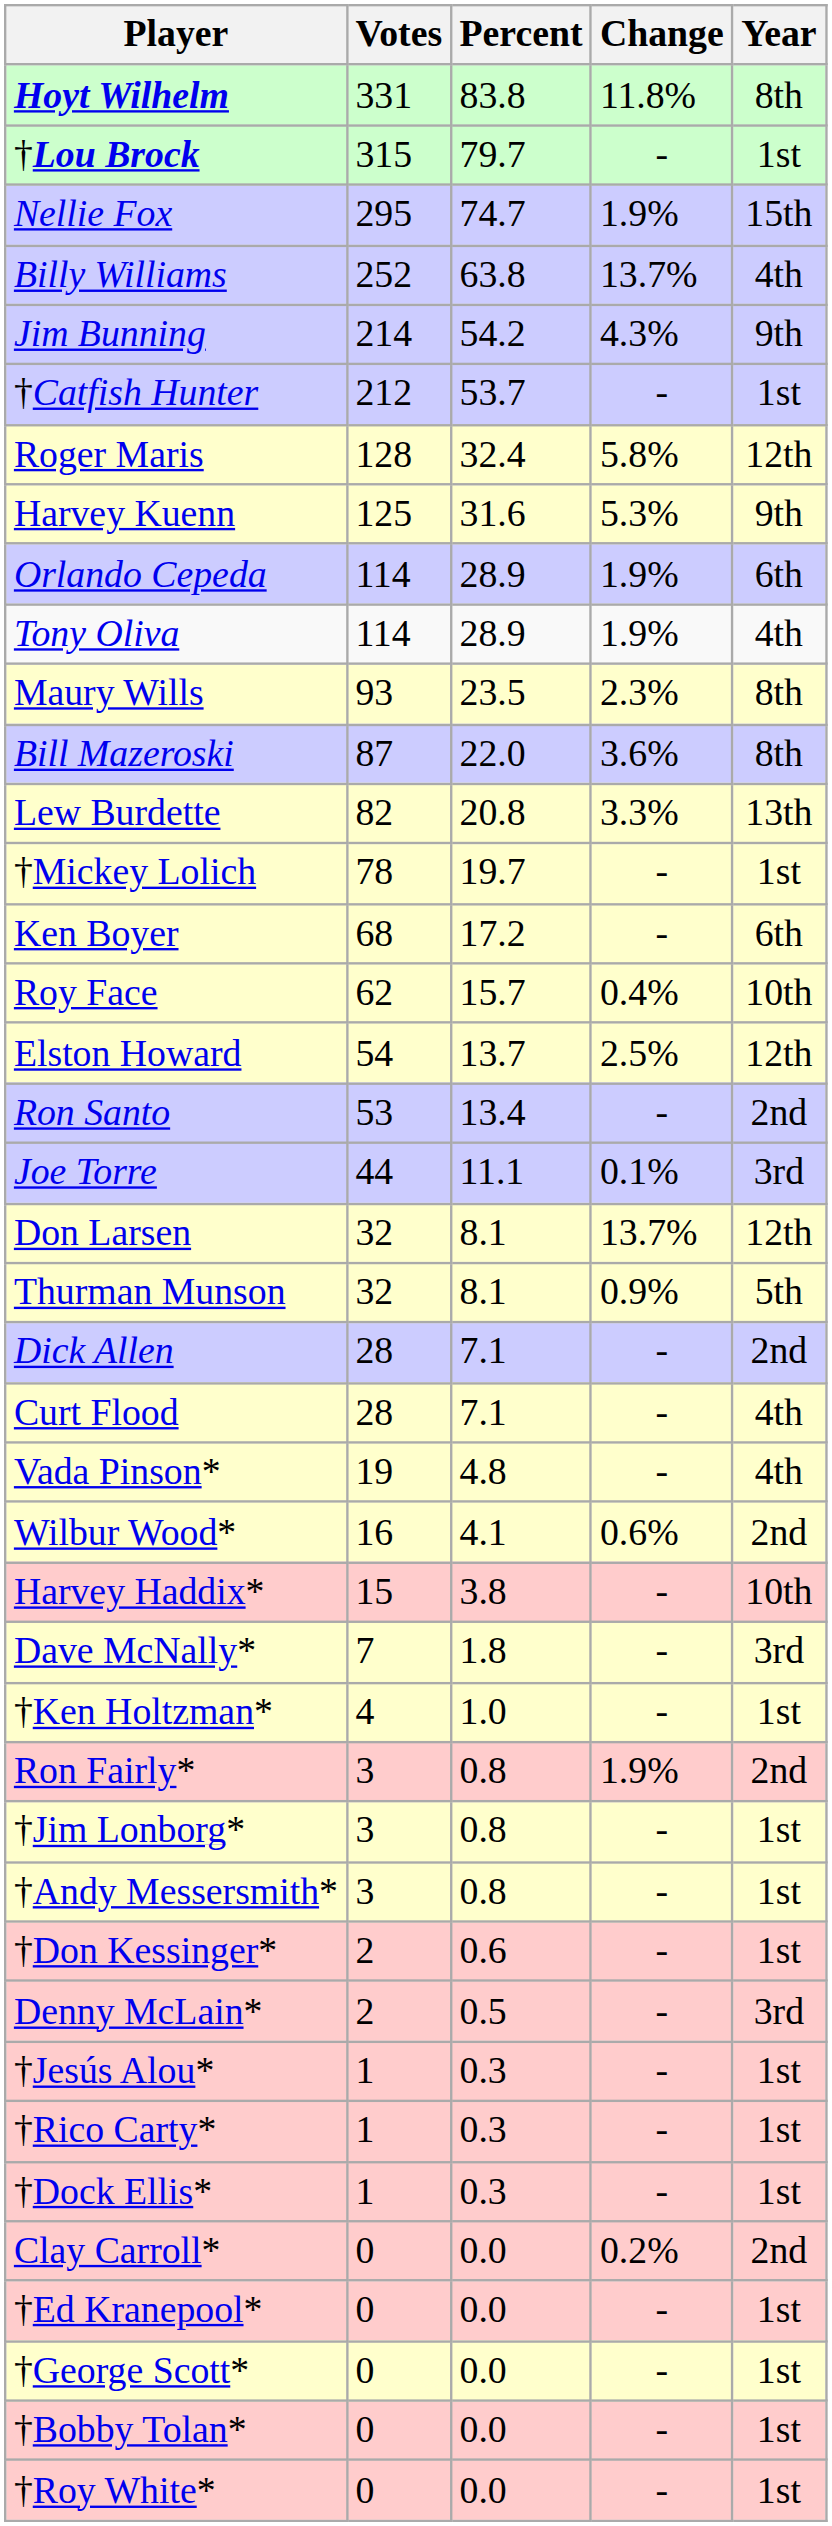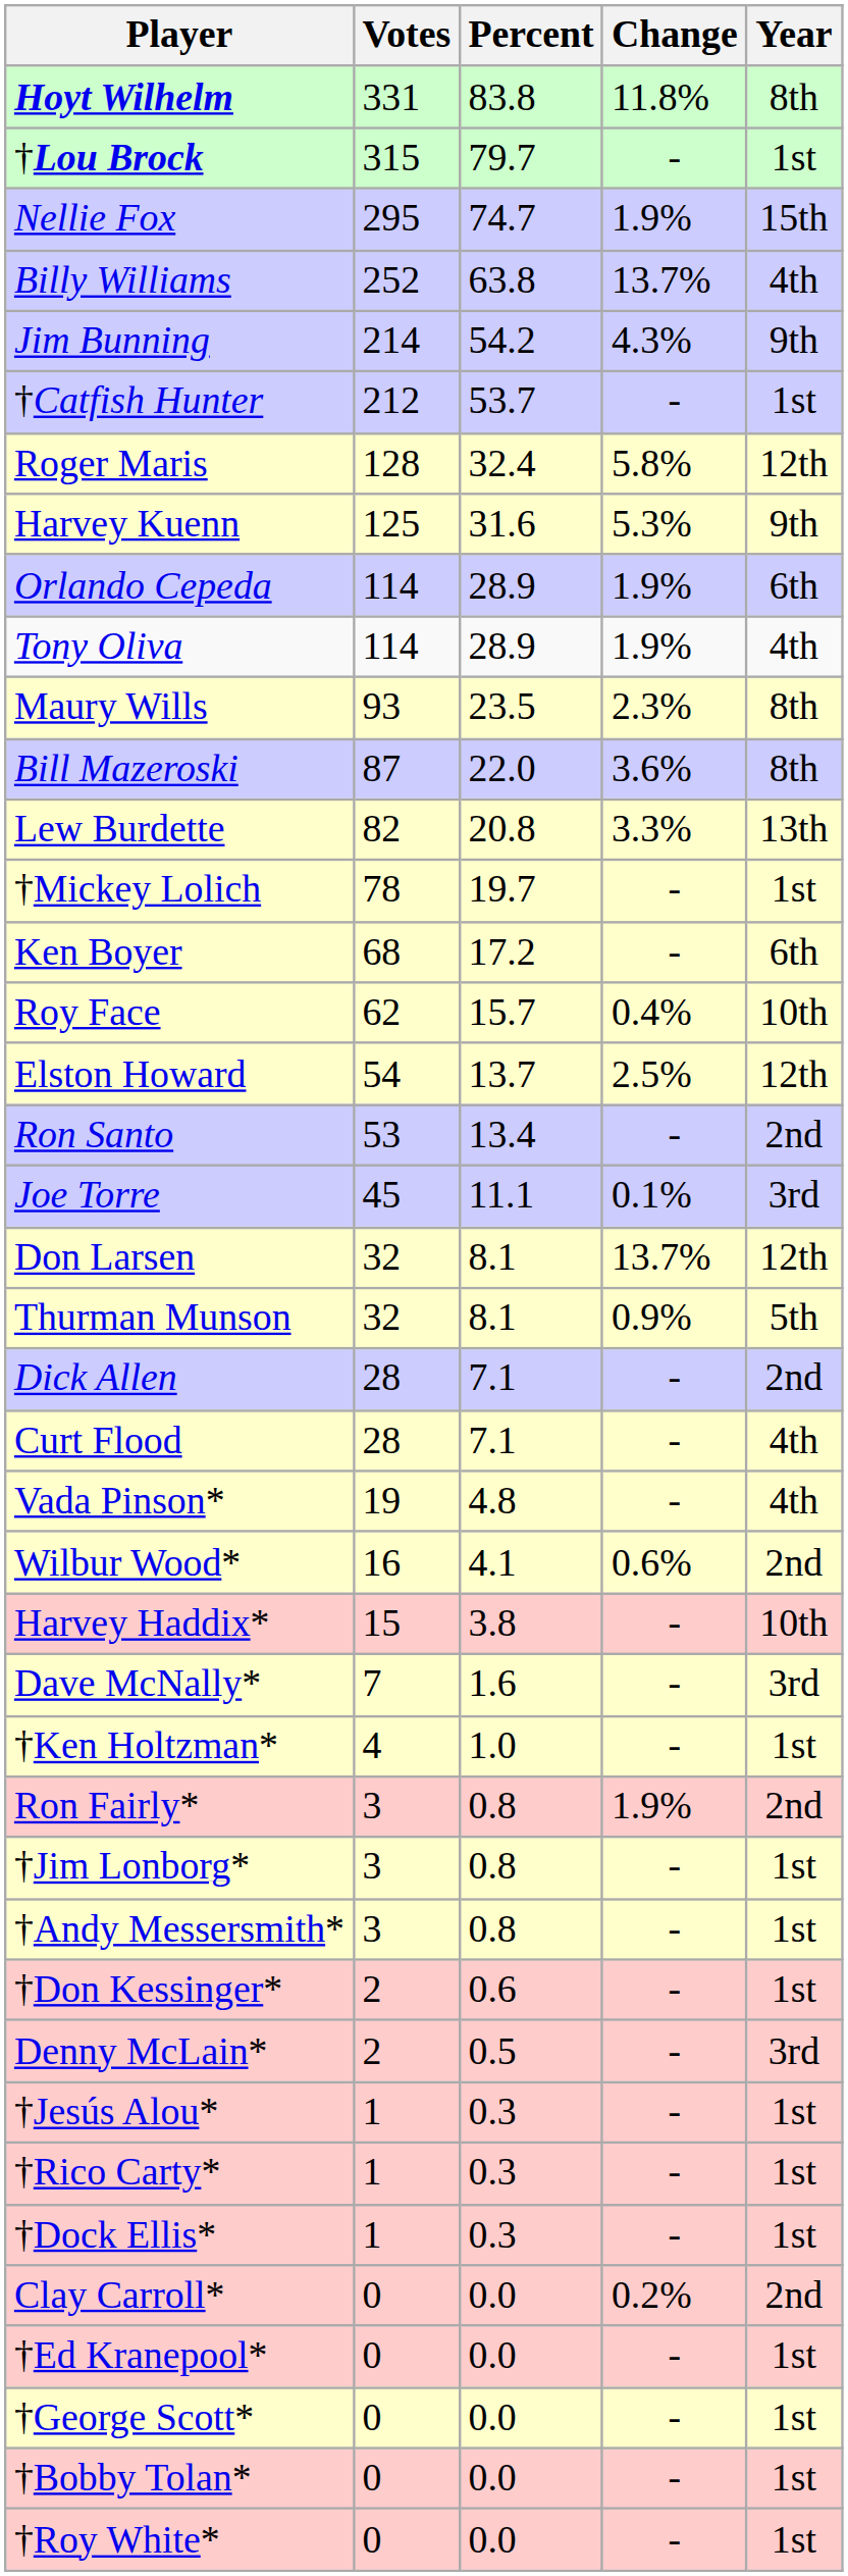 <table class="wikitable sortable">
 <tr>
 <th>Player</th>
 <th>Votes</th>
 <th>Percent</th>
 <th>Change</th>
 <th>Year</th>
 </tr>
 <tr bgcolor="#ccffcc">
 <td><strong><em><a href='#'>Hoyt Wilhelm</a></em></strong></td>
 <td>331</td>
 <td>83.8</td>
 <td align="left"> 11.8%</td>
 <td align="center">8th</td>
 </tr>
 <tr bgcolor="#ccffcc">
 <td>†<strong><em><a href='#'>Lou Brock</a></em></strong></td>
 <td>315</td>
 <td>79.7</td>
 <td align=center>-</td>
 <td align="center">1st</td>
 </tr>
 <tr bgcolor="#ccccff">
 <td><em><a href='#'>Nellie Fox</a></em></td>
 <td>295</td>
 <td>74.7</td>
 <td align="left"> 1.9%</td>
 <td align="center">15th</td>
 </tr>
 <tr bgcolor="#ccccff">
 <td><em><a href='#'>Billy Williams</a></em></td>
 <td>252</td>
 <td>63.8</td>
 <td align="left"> 13.7%</td>
 <td align="center">4th</td>
 </tr>
 <tr bgcolor="#ccccff">
 <td><em><a href='#'>Jim Bunning</a></em></td>
 <td>214</td>
 <td>54.2</td>
 <td align="left"> 4.3%</td>
 <td align="center">9th</td>
 </tr>
 <tr bgcolor="#ccccff">
 <td>†<em><a href='#'>Catfish Hunter</a></em></td>
 <td>212</td>
 <td>53.7</td>
 <td align=center>-</td>
 <td align="center">1st</td>
 </tr>
 <tr bgcolor="#ffffcc">
 <td><a href='#'>Roger Maris</a></td>
 <td>128</td>
 <td>32.4</td>
 <td align="left"> 5.8%</td>
 <td align="center">12th</td>
 </tr>
 <tr bgcolor="#ffffcc">
 <td><a href='#'>Harvey Kuenn</a></td>
 <td>125</td>
 <td>31.6</td>
 <td align="left"> 5.3%</td>
 <td align="center">9th</td>
 </tr>
 <tr bgcolor="#ccccff">
 <td><em><a href='#'>Orlando Cepeda</a></em></td>
 <td>114</td>
 <td>28.9</td>
 <td align="left"> 1.9%</td>
 <td align="center">6th</td>
 </tr>
 <tr -bgcolor="#ccccff">
 <td><em><a href='#'>Tony Oliva</a></em></td>
 <td>114</td>
 <td>28.9</td>
 <td align="left"> 1.9%</td>
 <td align="center">4th</td>
 </tr>
 <tr bgcolor="#ffffcc">
 <td><a href='#'>Maury Wills</a></td>
 <td>93</td>
 <td>23.5</td>
 <td align="left"> 2.3%</td>
 <td align="center">8th</td>
 </tr>
 <tr bgcolor="#ccccff">
 <td><em><a href='#'>Bill Mazeroski</a></em></td>
 <td>87</td>
 <td>22.0</td>
 <td align="left"> 3.6%</td>
 <td align="center">8th</td>
 </tr>
 <tr bgcolor="#ffffcc">
 <td><a href='#'>Lew Burdette</a></td>
 <td>82</td>
 <td>20.8</td>
 <td align="left"> 3.3%</td>
 <td align="center">13th</td>
 </tr>
 <tr bgcolor="#ffffcc">
 <td>†<a href='#'>Mickey Lolich</a></td>
 <td>78</td>
 <td>19.7</td>
 <td align=center>-</td>
 <td align="center">1st</td>
 </tr>
 <tr bgcolor="#ffffcc">
 <td><a href='#'>Ken Boyer</a></td>
 <td>68</td>
 <td>17.2</td>
 <td align=center>-</td>
 <td align="center">6th</td>
 </tr>
 <tr bgcolor="#ffffcc">
 <td><a href='#'>Roy Face</a></td>
 <td>62</td>
 <td>15.7</td>
 <td align="left"> 0.4%</td>
 <td align="center">10th</td>
 </tr>
 <tr bgcolor="#ffffcc">
 <td><a href='#'>Elston Howard</a></td>
 <td>54</td>
 <td>13.7</td>
 <td align="left"> 2.5%</td>
 <td align="center">12th</td>
 </tr>
 <tr bgcolor="#ccccff">
 <td><em><a href='#'>Ron Santo</a></em></td>
 <td>53</td>
 <td>13.4</td>
 <td align=center>-</td>
 <td align="center">2nd</td>
 </tr>
 <tr bgcolor="#ccccff">
 <td><em><a href='#'>Joe Torre</a></em></td>
-<td>44</td>
+<td>45</td>
 <td>11.1</td>
 <td align="left"> 0.1%</td>
 <td align="center">3rd</td>
 </tr>
 <tr bgcolor="#ffffcc">
 <td><a href='#'>Don Larsen</a></td>
 <td>32</td>
 <td>8.1</td>
 <td align="left"> 13.7%</td>
 <td align="center">12th</td>
 </tr>
 <tr bgcolor="#ffffcc">
 <td><a href='#'>Thurman Munson</a></td>
 <td>32</td>
 <td>8.1</td>
 <td align="left"> 0.9%</td>
 <td align="center">5th</td>
 </tr>
 <tr bgcolor="#ccccff">
 <td><em><a href='#'>Dick Allen</a></em></td>
 <td>28</td>
 <td>7.1</td>
 <td align=center>-</td>
 <td align="center">2nd</td>
 </tr>
 <tr bgcolor="#ffffcc">
 <td><a href='#'>Curt Flood</a></td>
 <td>28</td>
 <td>7.1</td>
 <td align=center>-</td>
 <td align="center">4th</td>
 </tr>
 <tr bgcolor="#ffffcc">
 <td><a href='#'>Vada Pinson</a>*</td>
 <td>19</td>
 <td>4.8</td>
 <td align=center>-</td>
 <td align="center">4th</td>
 </tr>
 <tr bgcolor="#ffffcc">
 <td><a href='#'>Wilbur Wood</a>*</td>
 <td>16</td>
 <td>4.1</td>
 <td align="left"> 0.6%</td>
 <td align="center">2nd</td>
 </tr>
 <tr bgcolor="#ffcccc">
 <td><a href='#'>Harvey Haddix</a>*</td>
 <td>15</td>
 <td>3.8</td>
 <td align=center>-</td>
 <td align="center">10th</td>
 </tr>
 <tr bgcolor="#ffffcc">
 <td><a href='#'>Dave McNally</a>*</td>
 <td>7</td>
-<td>1.8</td>
+<td>1.6</td>
 <td align=center>-</td>
 <td align="center">3rd</td>
 </tr>
 <tr bgcolor="#ffffcc">
 <td>†<a href='#'>Ken Holtzman</a>*</td>
 <td>4</td>
 <td>1.0</td>
 <td align=center>-</td>
 <td align="center">1st</td>
 </tr>
 <tr bgcolor="#ffcccc">
 <td><a href='#'>Ron Fairly</a>*</td>
 <td>3</td>
 <td>0.8</td>
 <td align="left"> 1.9%</td>
 <td align="center">2nd</td>
 </tr>
 <tr bgcolor="#ffffcc">
 <td>†<a href='#'>Jim Lonborg</a>*</td>
 <td>3</td>
 <td>0.8</td>
 <td align=center>-</td>
 <td align="center">1st</td>
 </tr>
 <tr bgcolor="#ffffcc">
 <td>†<a href='#'>Andy Messersmith</a>*</td>
 <td>3</td>
 <td>0.8</td>
 <td align=center>-</td>
 <td align="center">1st</td>
 </tr>
 <tr bgcolor="#ffcccc">
 <td>†<a href='#'>Don Kessinger</a>*</td>
 <td>2</td>
 <td>0.6</td>
 <td align=center>-</td>
 <td align="center">1st</td>
 </tr>
 <tr bgcolor="#ffcccc">
 <td><a href='#'>Denny McLain</a>*</td>
 <td>2</td>
 <td>0.5</td>
 <td align=center>-</td>
 <td align="center">3rd</td>
 </tr>
 <tr bgcolor="#ffcccc">
 <td>†<a href='#'>Jesús Alou</a>*</td>
 <td>1</td>
 <td>0.3</td>
 <td align=center>-</td>
 <td align="center">1st</td>
 </tr>
 <tr bgcolor="#ffcccc">
 <td>†<a href='#'>Rico Carty</a>*</td>
 <td>1</td>
 <td>0.3</td>
 <td align=center>-</td>
 <td align="center">1st</td>
 </tr>
 <tr bgcolor="#ffcccc">
 <td>†<a href='#'>Dock Ellis</a>*</td>
 <td>1</td>
 <td>0.3</td>
 <td align=center>-</td>
 <td align="center">1st</td>
 </tr>
 <tr bgcolor="#ffcccc">
 <td><a href='#'>Clay Carroll</a>*</td>
 <td>0</td>
 <td>0.0</td>
 <td align="left"> 0.2%</td>
 <td align="center">2nd</td>
 </tr>
 <tr bgcolor="#ffcccc">
 <td>†<a href='#'>Ed Kranepool</a>*</td>
 <td>0</td>
 <td>0.0</td>
 <td align=center>-</td>
 <td align="center">1st</td>
 </tr>
 <tr bgcolor="#ffffcc">
 <td>†<a href='#'>George Scott</a>*</td>
 <td>0</td>
 <td>0.0</td>
 <td align=center>-</td>
 <td align="center">1st</td>
 </tr>
 <tr bgcolor="#ffcccc">
 <td>†<a href='#'>Bobby Tolan</a>*</td>
 <td>0</td>
 <td>0.0</td>
 <td align=center>-</td>
 <td align="center">1st</td>
 </tr>
 <tr bgcolor="#ffcccc">
 <td>†<a href='#'>Roy White</a>*</td>
 <td>0</td>
 <td>0.0</td>
 <td align=center>-</td>
 <td align="center">1st</td>
 </tr>
 </table>
